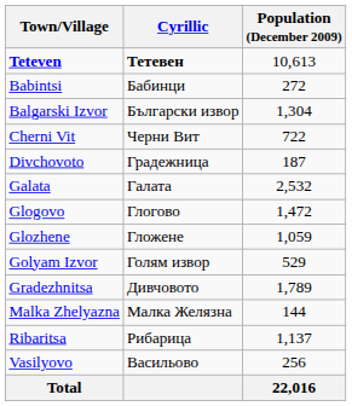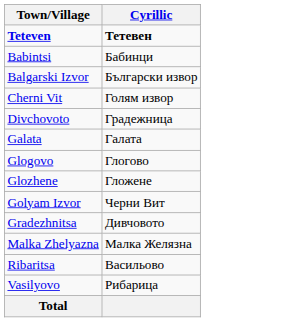 <table class="wikitable sortable">
 <tr>
 <th>Town/Village</th>
 <th><a href='#'>Cyrillic</a></th>
-<th>Population<br><small>(December 2009)</small></th>
 </tr>
 <tr>
 <td><strong><a href='#'>Teteven</a></strong></td>
 <td><strong>Тетевен</strong></td>
-<td align="center">10,613</td>
 </tr>
 <tr>
 <td><a href='#'>Babintsi</a></td>
 <td>Бабинци</td>
-<td align="center">272</td>
 </tr>
 <tr>
 <td><a href='#'>Balgarski Izvor</a></td>
 <td>Български извор</td>
-<td align="center">1,304</td>
 </tr>
 <tr>
 <td><a href='#'>Cherni Vit</a></td>
-<td>Черни Вит</td>
-<td align="center">722</td>
+<td>Голям извор</td>
 </tr>
 <tr>
 <td><a href='#'>Divchovoto</a></td>
 <td>Градежница</td>
-<td align="center">187</td>
 </tr>
 <tr>
 <td><a href='#'>Galata</a></td>
 <td>Галата</td>
-<td align="center">2,532</td>
 </tr>
 <tr>
 <td><a href='#'>Glogovo</a></td>
 <td>Глогово</td>
-<td align="center">1,472</td>
 </tr>
 <tr>
 <td><a href='#'>Glozhene</a></td>
 <td>Гложене</td>
-<td align="center">1,059</td>
 </tr>
 <tr>
 <td><a href='#'>Golyam Izvor</a></td>
-<td>Голям извор</td>
-<td align="center">529</td>
+<td>Черни Вит</td>
 </tr>
 <tr>
 <td><a href='#'>Gradezhnitsa</a></td>
 <td>Дивчовото</td>
-<td align="center">1,789</td>
 </tr>
 <tr>
 <td><a href='#'>Malka Zhelyazna</a></td>
 <td>Малка Желязна</td>
-<td align="center">144</td>
 </tr>
 <tr>
 <td><a href='#'>Ribaritsa</a></td>
-<td>Рибарица</td>
-<td align="center">1,137</td>
+<td>Васильово</td>
 </tr>
 <tr>
 <td><a href='#'>Vasilyovo</a></td>
-<td>Васильово</td>
-<td align="center">256</td>
+<td>Рибарица</td>
 </tr>
 <tr>
 <th>Total</th>
 <th></th>
-<th align="center">22,016</th>
 </tr>
 </table>
